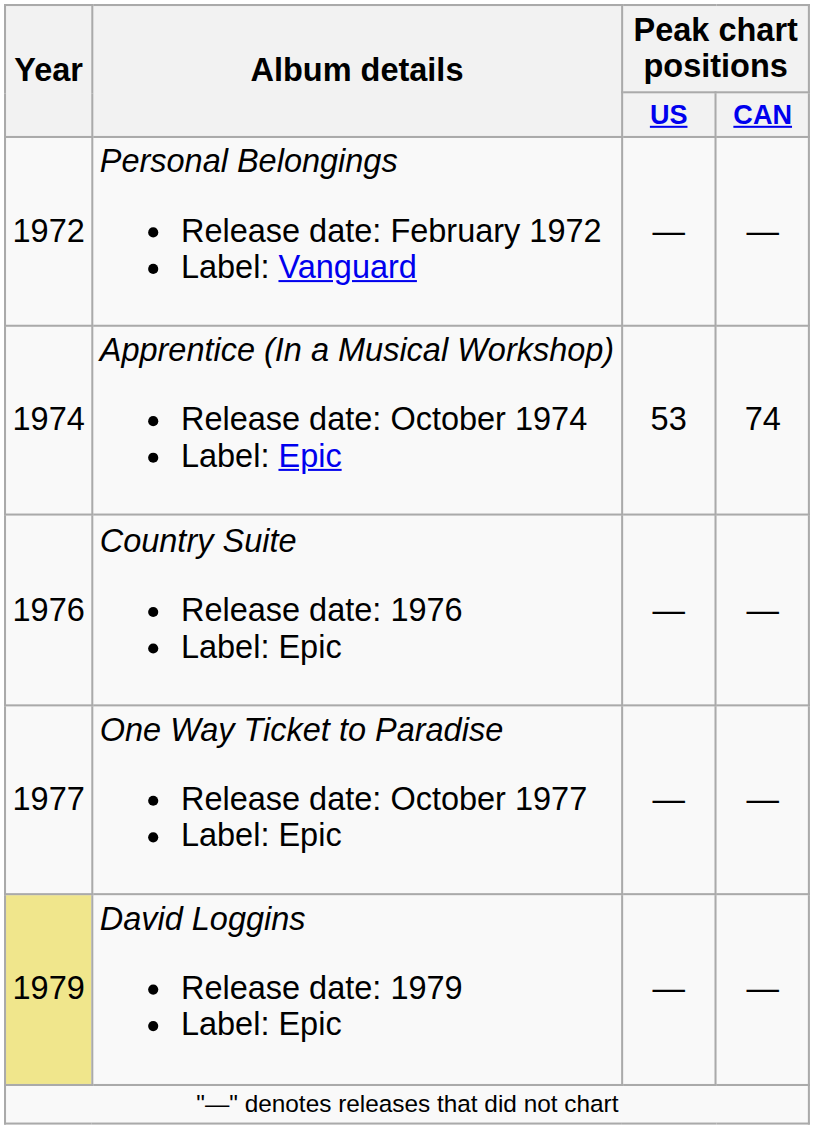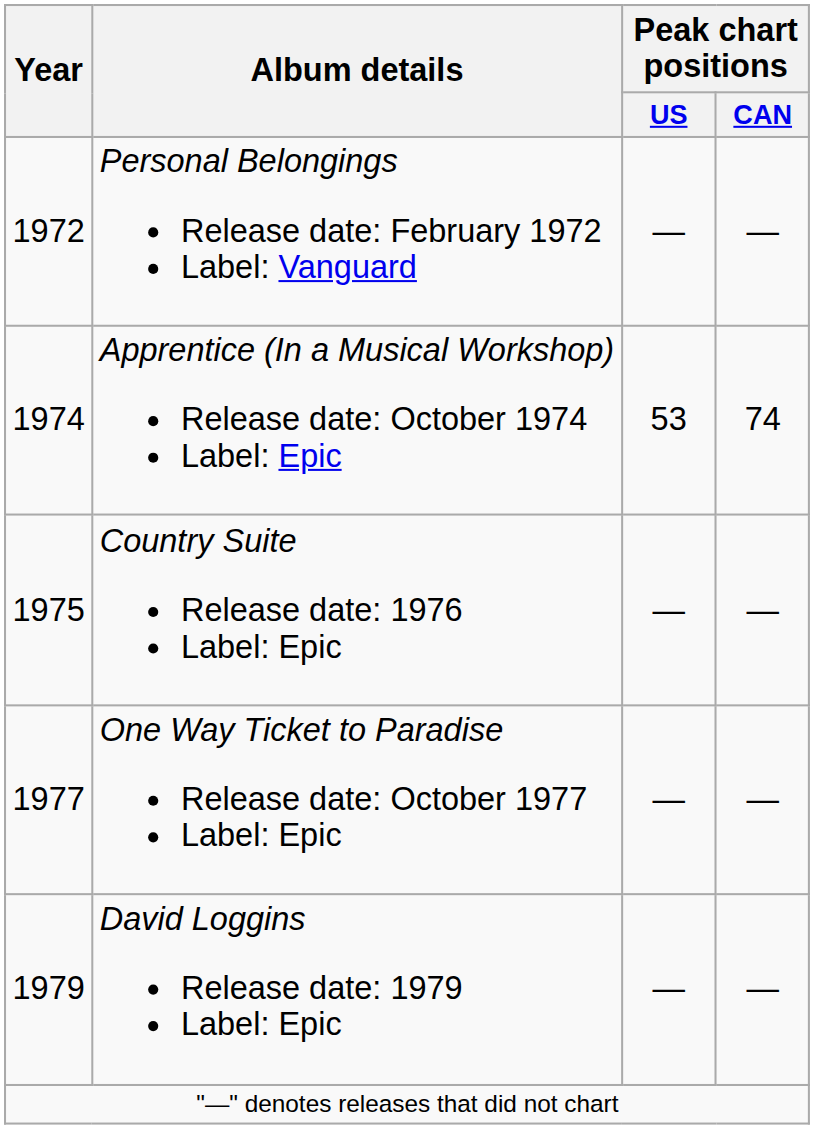 <table class="wikitable" style="text-align:center;">
 <tr>
 <th rowspan="2">Year</th>
 <th rowspan="2">Album details</th>
 <th colspan="2">Peak chart positions</th>
 </tr>
 <tr style="font-size:smaller;">
 <th width="40"><a href='#'>US</a></th>
 <th width="40"><a href='#'>CAN</a></th>
 </tr>
 <tr>
 <td>1972</td>
 <td align="left"><em>Personal Belongings</em><br><ul><li>Release date: February 1972</li><li>Label: <a href='#'>Vanguard</a></li></ul></td>
 <td>—</td>
 <td>—</td>
 </tr>
 <tr>
 <td>1974</td>
 <td align="left"><em>Apprentice (In a Musical Workshop)</em><br><ul><li>Release date: October 1974</li><li>Label: <a href='#'>Epic</a></li></ul></td>
 <td>53</td>
 <td>74</td>
 </tr>
 <tr>
-<td>1976</td>
+<td>1975</td>
 <td align="left"><em>Country Suite</em><br><ul><li>Release date: 1976</li><li>Label: Epic</li></ul></td>
 <td>—</td>
 <td>—</td>
 </tr>
 <tr>
 <td>1977</td>
 <td align="left"><em>One Way Ticket to Paradise</em><br><ul><li>Release date: October 1977</li><li>Label: Epic</li></ul></td>
 <td>—</td>
 <td>—</td>
 </tr>
 <tr>
-<td style="background: khaki;">1979</td>
+<td>1979</td>
 <td align="left"><em>David Loggins</em><br><ul><li>Release date: 1979</li><li>Label: Epic</li></ul></td>
 <td>—</td>
 <td>—</td>
 </tr>
 <tr>
 <td colspan="5" style="font-size:9pt">"—" denotes releases that did not chart</td>
 </tr>
 </table>
